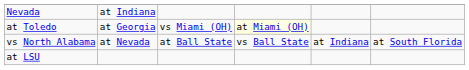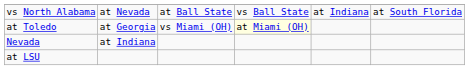 <table class="wikitable">
 <tr>
+</tr>
+<tr>
+<td>vs <a href='#'>North Alabama</a></td>
+<td>at <a href='#'>Nevada</a></td>
+<td>at <a href='#'>Ball State</a></td>
+<td>vs <a href='#'>Ball State</a></td>
+<td>at <a href='#'>Indiana</a></td>
+<td>at <a href='#'>South Florida</a></td>
+</tr>
+<tr>
+<td>at <a href='#'>Toledo</a></td>
+<td>at <a href='#'>Georgia</a></td>
+<td>vs <a href='#'>Miami (OH)</a></td>
+<td style="background: lightyellow;">at <a href='#'>Miami (OH)</a></td>
+<td></td>
+<td></td>
 </tr>
 <tr>
 <td><a href='#'>Nevada</a></td>
 <td>at <a href='#'>Indiana</a></td>
 <td></td>
 <td></td>
 <td></td>
 <td></td>
 </tr>
 <tr>
-<td>at <a href='#'>Toledo</a></td>
-<td>at <a href='#'>Georgia</a></td>
-<td>vs <a href='#'>Miami (OH)</a></td>
-<td style="background: lightyellow;">at <a href='#'>Miami (OH)</a></td>
-<td></td>
-<td></td>
-</tr>
-<tr>
-<td>vs <a href='#'>North Alabama</a></td>
-<td>at <a href='#'>Nevada</a></td>
-<td>at <a href='#'>Ball State</a></td>
-<td>vs <a href='#'>Ball State</a></td>
-<td>at <a href='#'>Indiana</a></td>
-<td>at <a href='#'>South Florida</a></td>
-</tr>
-<tr>
 <td>at <a href='#'>LSU</a></td>
 <td></td>
 <td></td>
 <td></td>
 <td></td>
 <td></td>
 </tr>
 </table>
